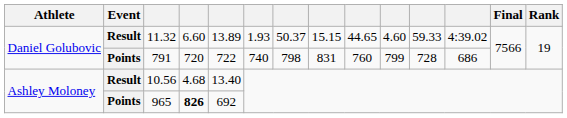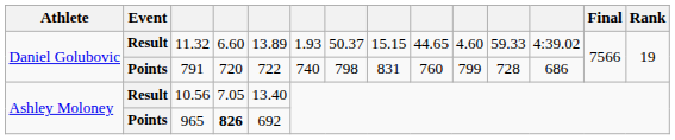 <table class=wikitable style=font-size:90%;text-align:center>
 <tr>
 <th>Athlete</th>
 <th>Event</th>
 <th></th>
 <th></th>
 <th></th>
 <th></th>
 <th></th>
 <th></th>
 <th></th>
 <th></th>
 <th></th>
 <th></th>
 <th>Final</th>
 <th>Rank</th>
 </tr>
 <tr>
 <td rowspan=2 align=left><a href='#'>Daniel Golubovic</a></td>
 <th style="font-size:95%">Result</th>
 <td>11.32</td>
 <td>6.60</td>
 <td>13.89</td>
 <td>1.93</td>
 <td>50.37</td>
 <td>15.15</td>
 <td>44.65</td>
 <td>4.60</td>
 <td>59.33</td>
 <td>4:39.02</td>
 <td rowspan=2>7566</td>
 <td rowspan=2>19</td>
 </tr>
 <tr>
 <th style="font-size:95%">Points</th>
 <td>791</td>
 <td>720</td>
 <td>722</td>
 <td>740</td>
 <td>798</td>
 <td>831</td>
 <td>760</td>
 <td>799</td>
 <td>728</td>
 <td>686</td>
 </tr>
 <tr>
 <td rowspan=2 align=left><a href='#'>Ashley Moloney</a></td>
 <th style="font-size:95%">Result</th>
 <td>10.56</td>
-<td>4.68</td>
+<td>7.05</td>
 <td>13.40</td>
 <td colspan=9 rowspan=2></td>
 </tr>
 <tr>
 <th style="font-size:95%">Points</th>
 <td>965</td>
 <td><strong>826</strong></td>
 <td>692</td>
 </tr>
 </table>
